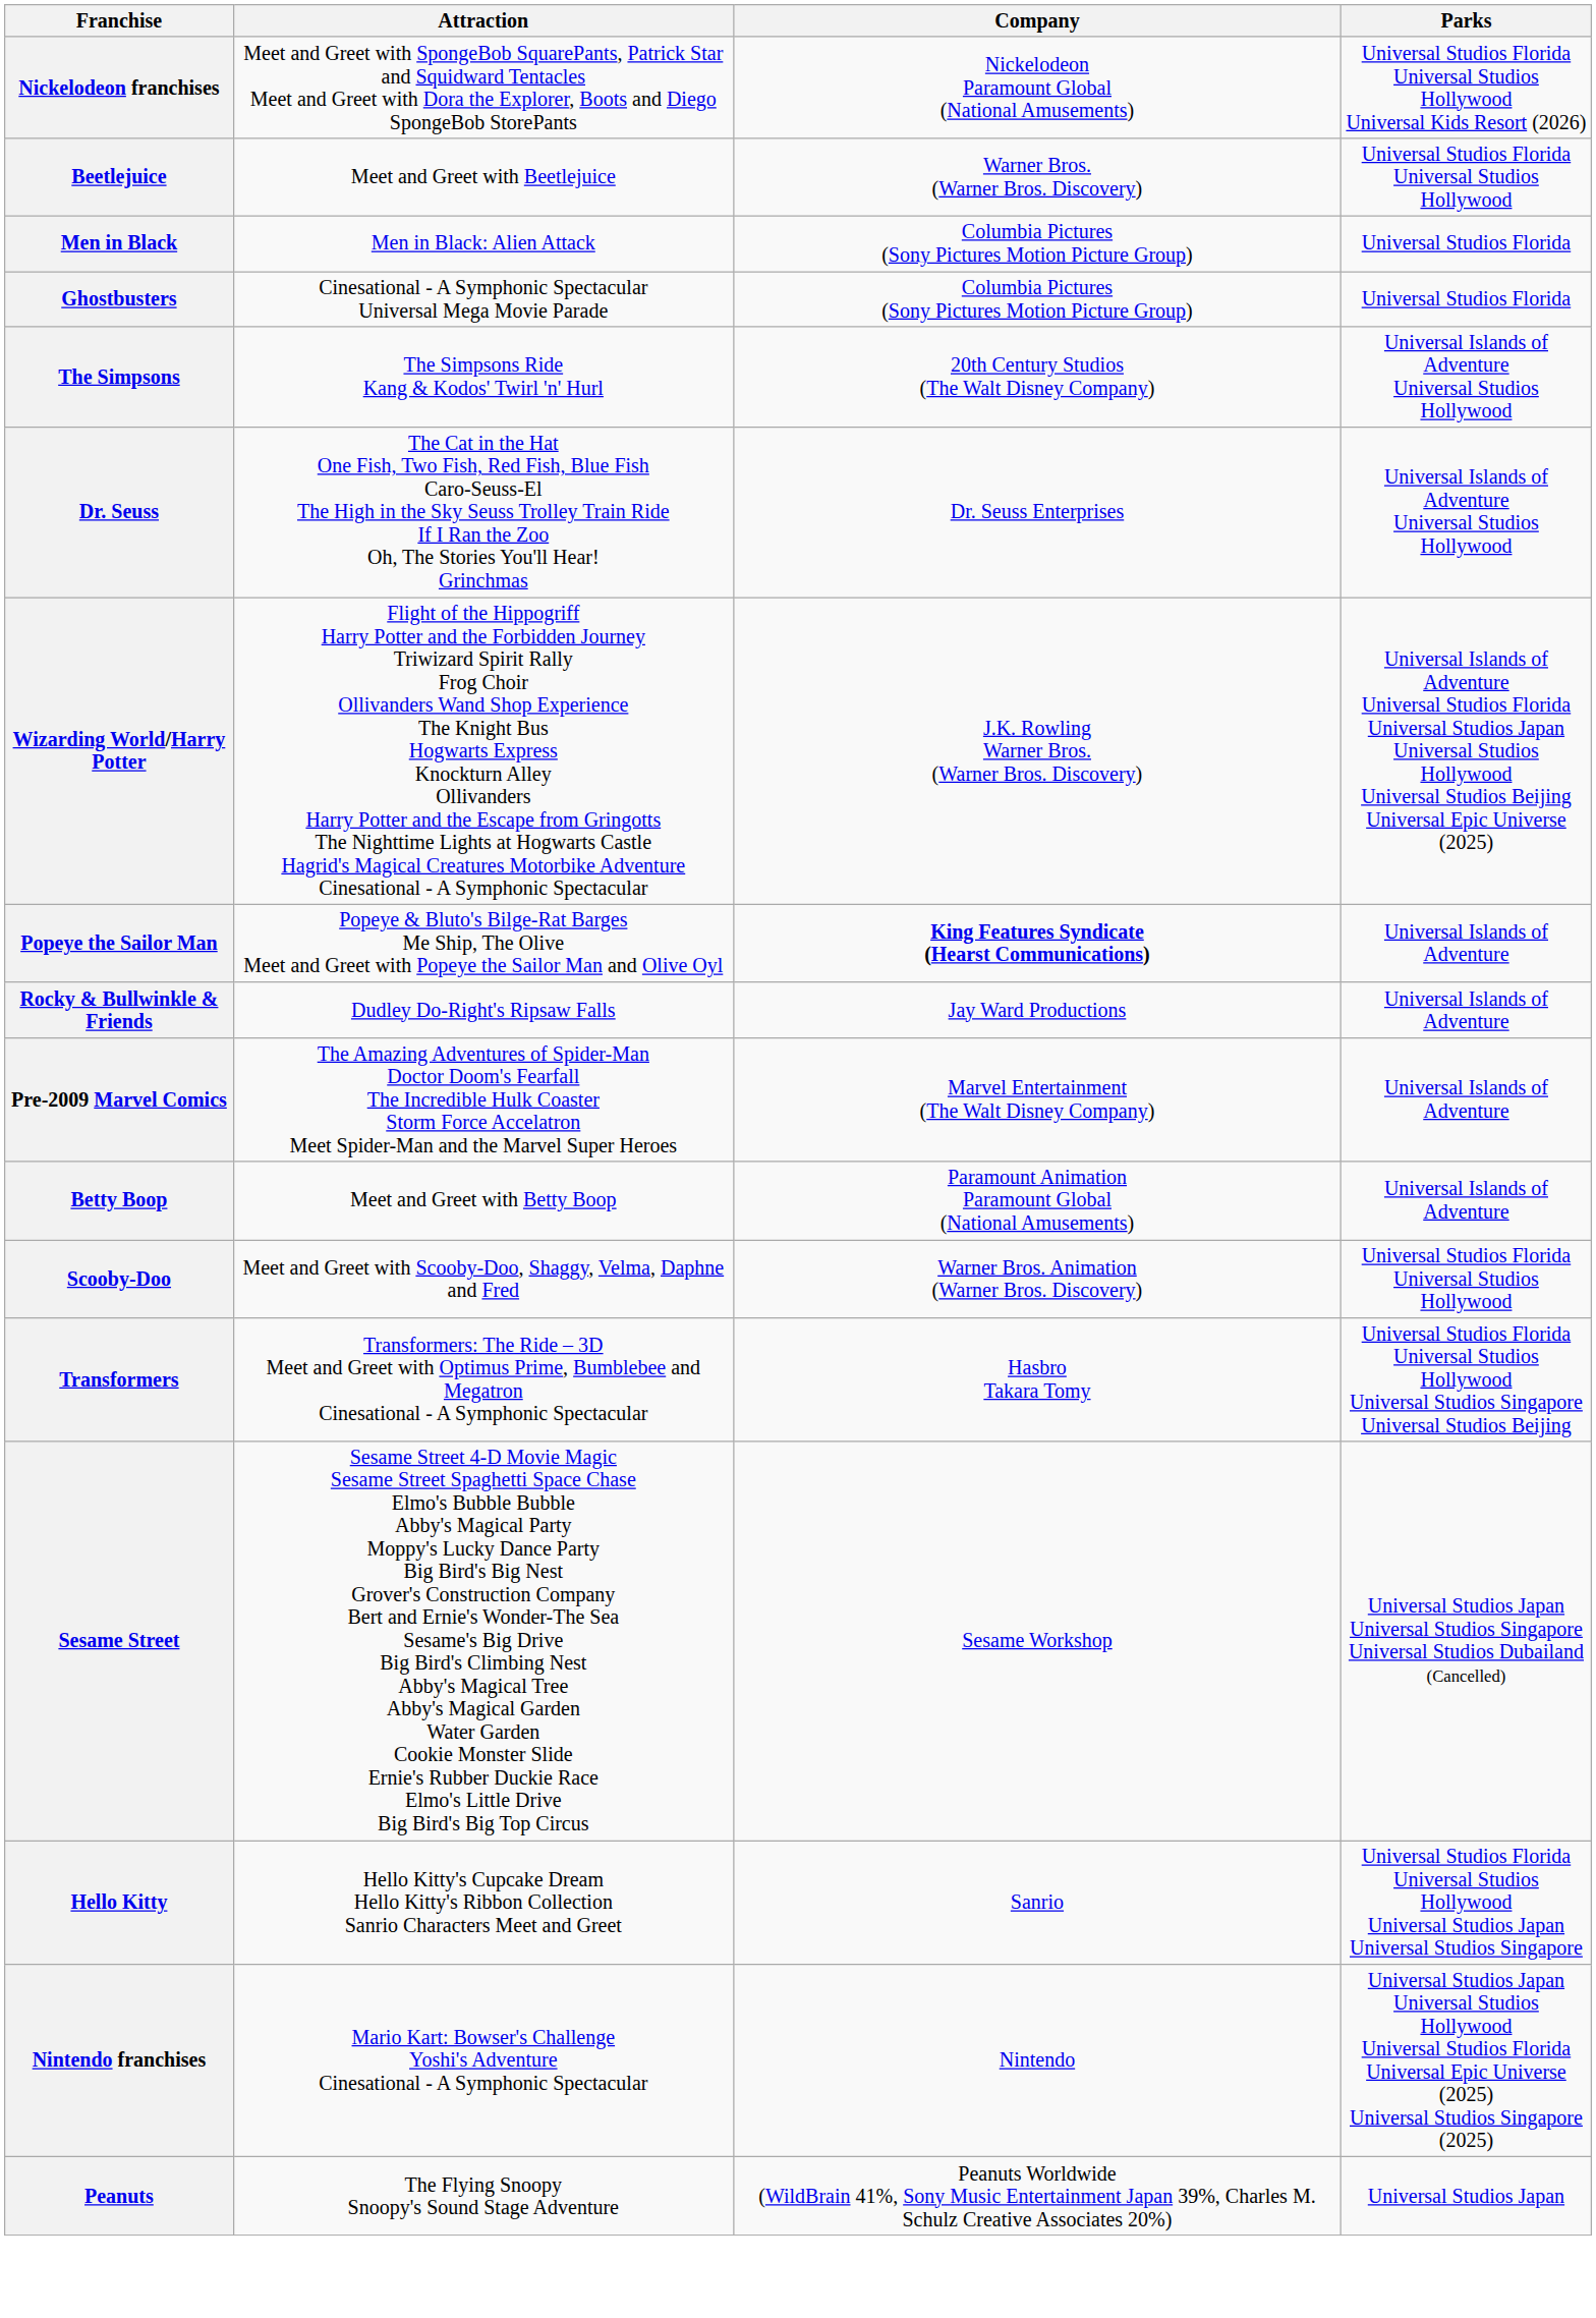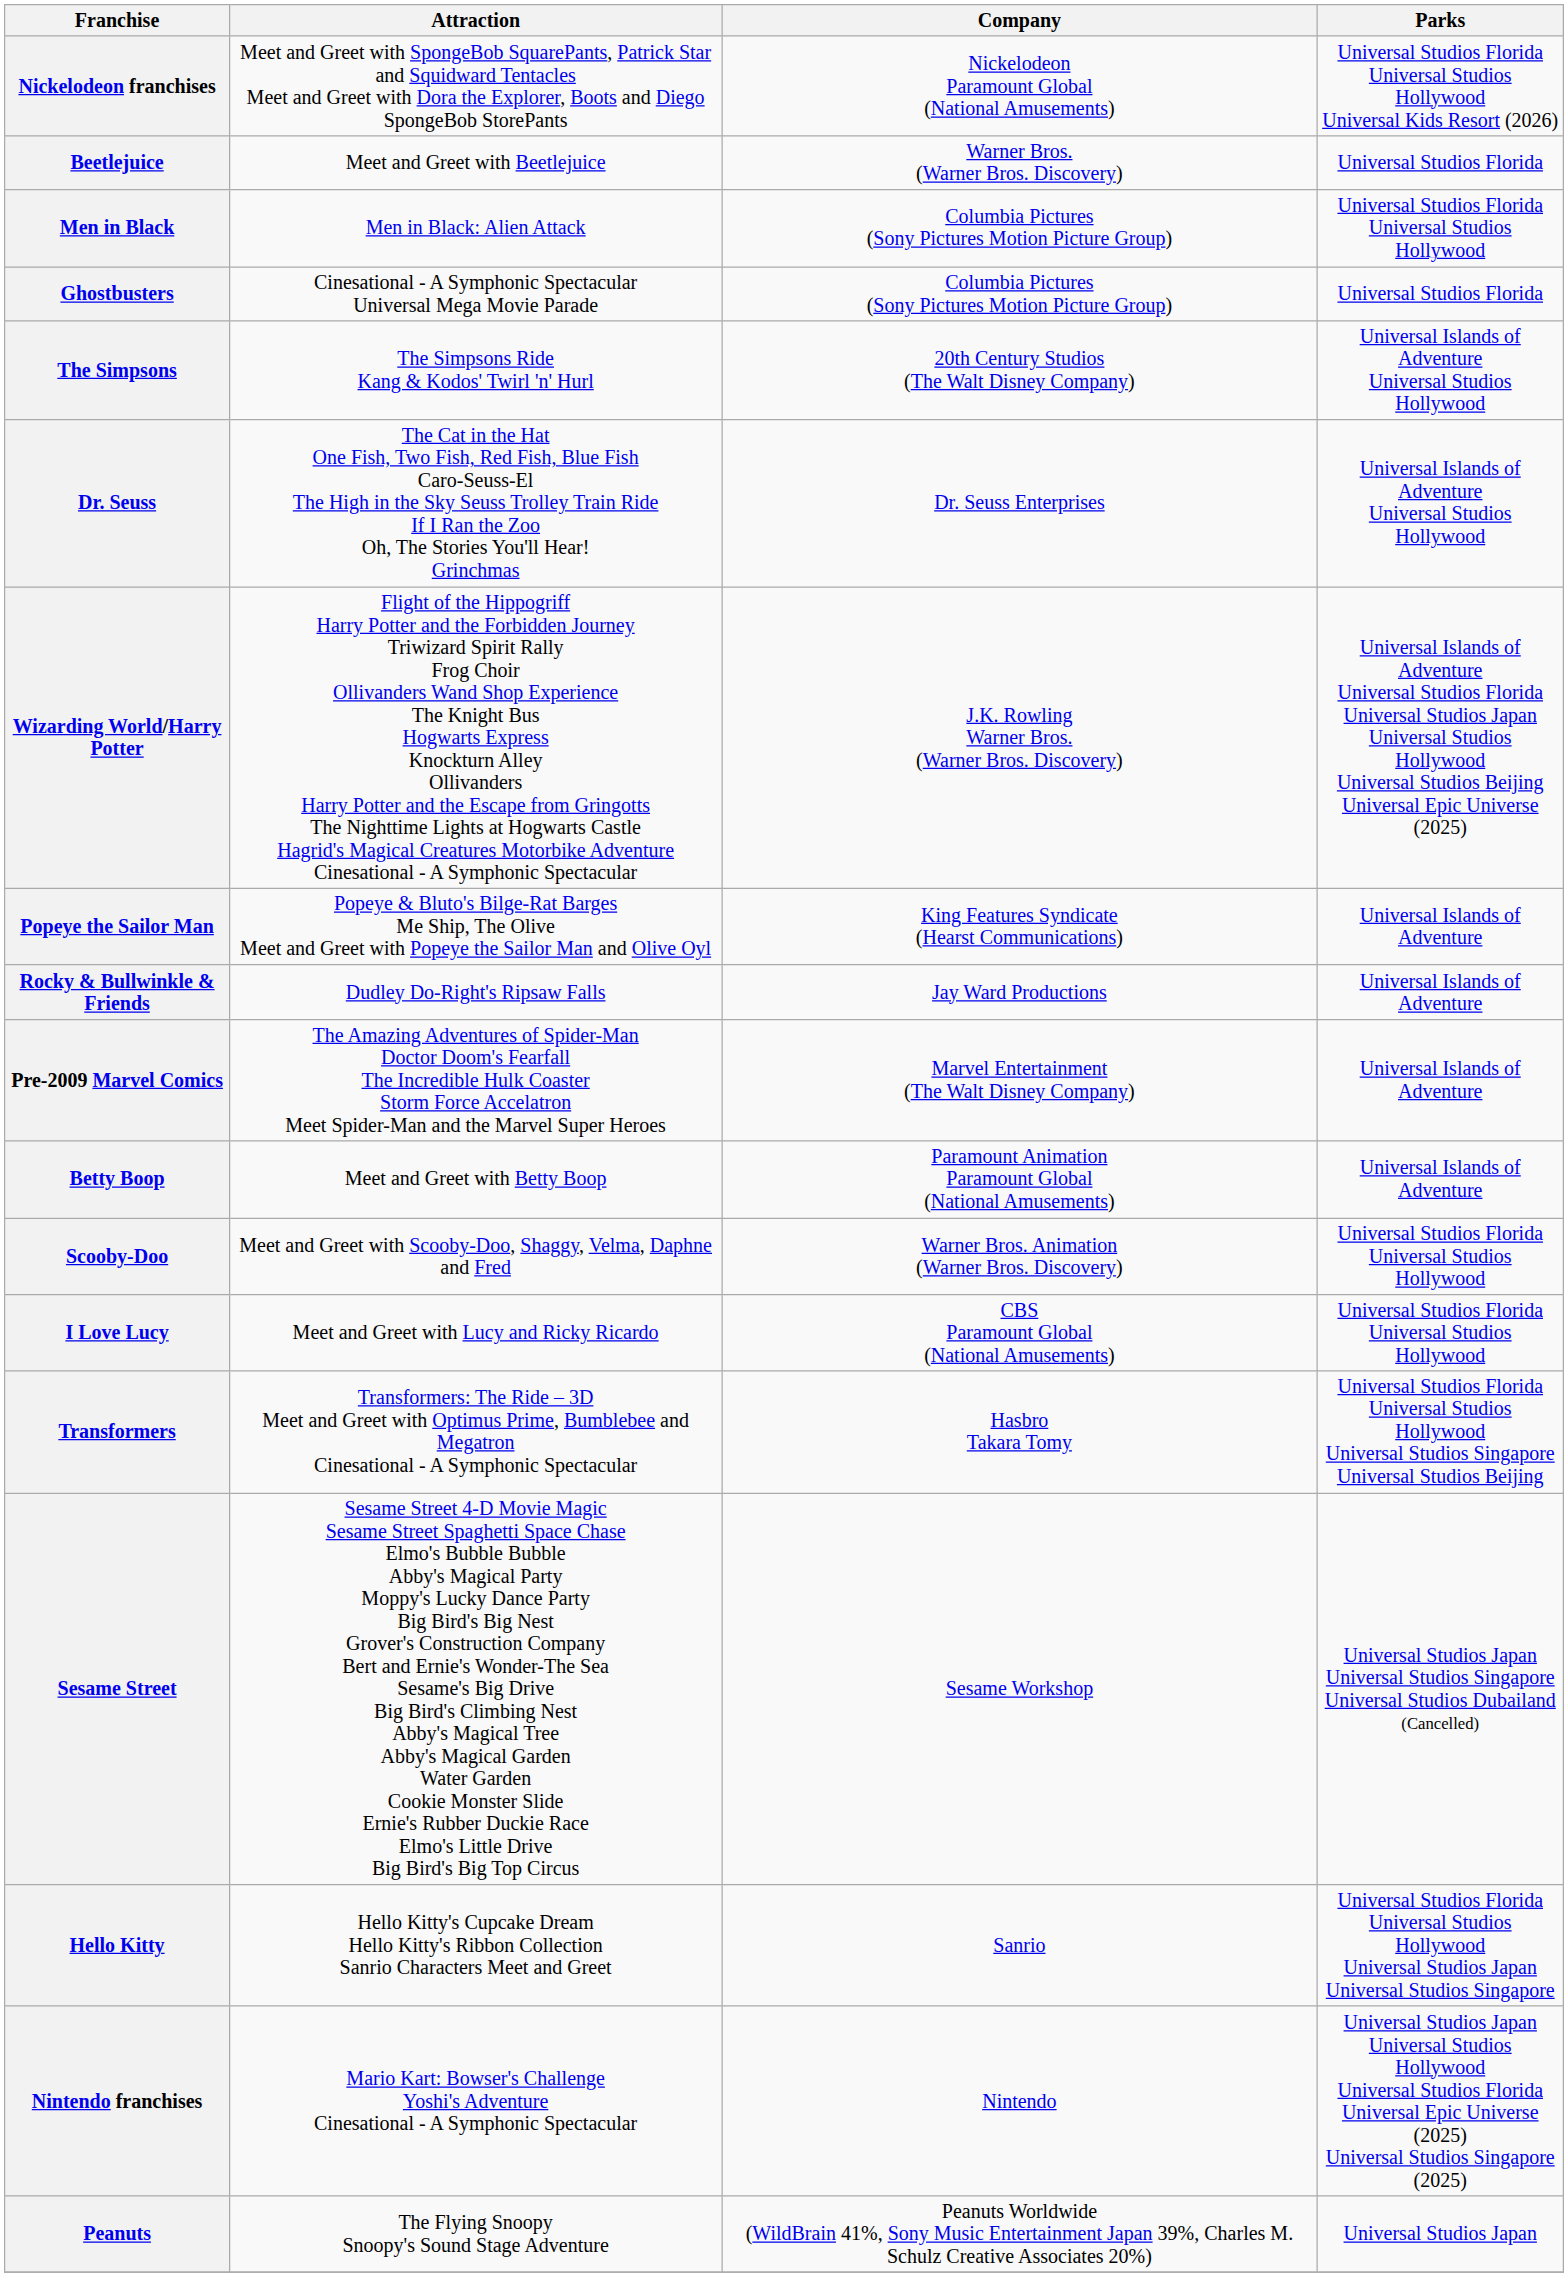 <table class="wikitable sortable" style="text-align: center;"align="center">
 <tr>
 <th>Franchise</th>
 <th>Attraction</th>
 <th>Company</th>
 <th>Parks</th>
 </tr>
 <tr>
 <th><a href='#'>Nickelodeon</a> franchises</th>
 <td>Meet and Greet with <a href='#'>SpongeBob SquarePants</a>, <a href='#'>Patrick Star</a> and <a href='#'>Squidward Tentacles</a><br>Meet and Greet with <a href='#'>Dora the Explorer</a>, <a href='#'>Boots</a> and <a href='#'>Diego</a><br>SpongeBob StorePants</td>
 <td><a href='#'>Nickelodeon</a><br><a href='#'>Paramount Global</a><br>(<a href='#'>National Amusements</a>)</td>
 <td><a href='#'>Universal Studios Florida</a><br><a href='#'>Universal Studios Hollywood</a><br><a href='#'>Universal Kids Resort</a> (2026)</td>
 </tr>
 <tr>
 <th><a href='#'>Beetlejuice</a></th>
 <td>Meet and Greet with <a href='#'>Beetlejuice</a></td>
 <td><a href='#'>Warner Bros.</a><br>(<a href='#'>Warner Bros. Discovery</a>)</td>
-<td><a href='#'>Universal Studios Florida</a><br><a href='#'>Universal Studios Hollywood</a></td>
+<td><a href='#'>Universal Studios Florida</a></td>
 </tr>
 <tr>
 <th><a href='#'>Men in Black</a></th>
 <td><a href='#'>Men in Black: Alien Attack</a></td>
 <td><a href='#'>Columbia Pictures</a><br>(<a href='#'>Sony Pictures Motion Picture Group</a>)</td>
-<td><a href='#'>Universal Studios Florida</a></td>
+<td><a href='#'>Universal Studios Florida</a><br><a href='#'>Universal Studios Hollywood</a></td>
 </tr>
 <tr>
 <th><a href='#'>Ghostbusters</a></th>
 <td>Cinesational - A Symphonic Spectacular<br>Universal Mega Movie Parade</td>
 <td><a href='#'>Columbia Pictures</a><br>(<a href='#'>Sony Pictures Motion Picture Group</a>)</td>
 <td><a href='#'>Universal Studios Florida</a></td>
 </tr>
 <tr>
 <th><a href='#'>The Simpsons</a></th>
 <td><a href='#'>The Simpsons Ride</a><br><a href='#'>Kang & Kodos' Twirl 'n' Hurl</a></td>
 <td><a href='#'>20th Century Studios</a><br>(<a href='#'>The Walt Disney Company</a>)</td>
 <td><a href='#'>Universal Islands of Adventure</a><br><a href='#'>Universal Studios Hollywood</a></td>
 </tr>
 <tr>
 <th><a href='#'>Dr. Seuss</a></th>
 <td><a href='#'>The Cat in the Hat</a><br><a href='#'>One Fish, Two Fish, Red Fish, Blue Fish</a><br>Caro-Seuss-El<br><a href='#'>The High in the Sky Seuss Trolley Train Ride</a><br><a href='#'>If I Ran the Zoo</a><br>Oh, The Stories You'll Hear!<br><a href='#'>Grinchmas</a></td>
 <td><a href='#'>Dr. Seuss Enterprises</a></td>
 <td><a href='#'>Universal Islands of Adventure</a><br><a href='#'>Universal Studios Hollywood</a></td>
 </tr>
 <tr>
 <th><a href='#'>Wizarding World</a>/<a href='#'>Harry Potter</a></th>
 <td><a href='#'>Flight of the Hippogriff</a><br><a href='#'>Harry Potter and the Forbidden Journey</a><br>Triwizard Spirit Rally<br>Frog Choir<br><a href='#'>Ollivanders Wand Shop Experience</a><br>The Knight Bus<br><a href='#'>Hogwarts Express</a><br>Knockturn Alley<br>Ollivanders<br><a href='#'>Harry Potter and the Escape from Gringotts</a><br>The Nighttime Lights at Hogwarts Castle<br><a href='#'>Hagrid's Magical Creatures Motorbike Adventure</a><br>Cinesational - A Symphonic Spectacular</td>
 <td><a href='#'>J.K. Rowling</a><br><a href='#'>Warner Bros.</a><br>(<a href='#'>Warner Bros. Discovery</a>)</td>
 <td><a href='#'>Universal Islands of Adventure</a><br><a href='#'>Universal Studios Florida</a><br><a href='#'>Universal Studios Japan</a><br><a href='#'>Universal Studios Hollywood</a><br><a href='#'>Universal Studios Beijing</a><br><a href='#'>Universal Epic Universe</a> (2025)</td>
 </tr>
 <tr>
 <th><a href='#'>Popeye the Sailor Man</a></th>
 <td><a href='#'>Popeye & Bluto's Bilge-Rat Barges</a><br>Me Ship, The Olive<br>Meet and Greet with <a href='#'>Popeye the Sailor Man</a> and <a href='#'>Olive Oyl</a></td>
-<td><strong><a href='#'>King Features Syndicate</a><br>(<a href='#'>Hearst Communications</a>)</strong></td>
+<td><a href='#'>King Features Syndicate</a><br>(<a href='#'>Hearst Communications</a>)</td>
 <td><a href='#'>Universal Islands of Adventure</a></td>
 </tr>
 <tr>
 <th><a href='#'>Rocky & Bullwinkle & Friends</a></th>
 <td><a href='#'>Dudley Do-Right's Ripsaw Falls</a></td>
 <td><a href='#'>Jay Ward Productions</a></td>
 <td><a href='#'>Universal Islands of Adventure</a></td>
 </tr>
 <tr>
 <th>Pre-2009 <a href='#'>Marvel Comics</a></th>
 <td><a href='#'>The Amazing Adventures of Spider-Man</a><br><a href='#'>Doctor Doom's Fearfall</a><br><a href='#'>The Incredible Hulk Coaster</a><br><a href='#'>Storm Force Accelatron</a><br>Meet Spider-Man and the Marvel Super Heroes</td>
 <td><a href='#'>Marvel Entertainment</a><br>(<a href='#'>The Walt Disney Company</a>)</td>
 <td><a href='#'>Universal Islands of Adventure</a></td>
 </tr>
 <tr>
 <th><a href='#'>Betty Boop</a></th>
 <td>Meet and Greet with <a href='#'>Betty Boop</a></td>
 <td><a href='#'>Paramount Animation</a><br><a href='#'>Paramount Global</a><br>(<a href='#'>National Amusements</a>)</td>
 <td><a href='#'>Universal Islands of Adventure</a></td>
 </tr>
 <tr>
 <th><a href='#'>Scooby-Doo</a></th>
 <td>Meet and Greet with  <a href='#'>Scooby-Doo</a>, <a href='#'>Shaggy</a>, <a href='#'>Velma</a>, <a href='#'>Daphne</a> and <a href='#'>Fred</a></td>
 <td><a href='#'>Warner Bros. Animation</a><br>(<a href='#'>Warner Bros. Discovery</a>)</td>
+<td><a href='#'>Universal Studios Florida</a><br><a href='#'>Universal Studios Hollywood</a></td>
+</tr>
+<tr>
+<th><a href='#'>I Love Lucy</a></th>
+<td>Meet and Greet with  <a href='#'>Lucy and Ricky Ricardo</a></td>
+<td><a href='#'>CBS</a><br><a href='#'>Paramount Global</a><br>(<a href='#'>National Amusements</a>)</td>
 <td><a href='#'>Universal Studios Florida</a><br><a href='#'>Universal Studios Hollywood</a></td>
 </tr>
 <tr>
 <th><a href='#'>Transformers</a></th>
 <td><a href='#'>Transformers: The Ride – 3D</a><br>Meet and Greet with <a href='#'>Optimus Prime</a>, <a href='#'>Bumblebee</a> and <a href='#'>Megatron</a><br>Cinesational - A Symphonic Spectacular</td>
 <td><a href='#'>Hasbro</a><br><a href='#'>Takara Tomy</a></td>
 <td><a href='#'>Universal Studios Florida</a><br><a href='#'>Universal Studios Hollywood</a><br><a href='#'>Universal Studios Singapore</a><br><a href='#'>Universal Studios Beijing</a></td>
 </tr>
 <tr>
 <th><a href='#'>Sesame Street</a></th>
 <td><a href='#'>Sesame Street 4-D Movie Magic</a><br><a href='#'>Sesame Street Spaghetti Space Chase</a><br>Elmo's Bubble Bubble<br>Abby's Magical Party<br>Moppy's Lucky Dance Party<br>Big Bird's Big Nest<br>Grover's Construction Company<br>Bert and Ernie's Wonder-The Sea<br>Sesame's Big Drive<br>Big Bird's Climbing Nest<br>Abby's Magical Tree<br>Abby's Magical Garden<br>Water Garden<br>Cookie Monster Slide<br>Ernie's Rubber Duckie Race<br>Elmo's Little Drive<br>Big Bird's Big Top Circus</td>
 <td><a href='#'>Sesame Workshop</a></td>
 <td><a href='#'>Universal Studios Japan</a><br><a href='#'>Universal Studios Singapore</a><br><a href='#'>Universal Studios Dubailand</a> <small>(Cancelled)</small></td>
 </tr>
 <tr>
 <th><a href='#'>Hello Kitty</a></th>
 <td>Hello Kitty's Cupcake Dream<br>Hello Kitty's Ribbon Collection<br>Sanrio Characters Meet and Greet</td>
 <td><a href='#'>Sanrio</a></td>
 <td><a href='#'>Universal Studios Florida</a><br><a href='#'>Universal Studios Hollywood</a><br><a href='#'>Universal Studios Japan</a><br><a href='#'>Universal Studios Singapore</a></td>
 </tr>
 <tr>
 <th><a href='#'>Nintendo</a> franchises</th>
 <td><a href='#'>Mario Kart: Bowser's Challenge</a><br><a href='#'>Yoshi's Adventure</a><br>Cinesational - A Symphonic Spectacular</td>
 <td><a href='#'>Nintendo</a></td>
 <td><a href='#'>Universal Studios Japan</a><br><a href='#'>Universal Studios Hollywood</a><br><a href='#'>Universal Studios Florida</a><br><a href='#'>Universal Epic Universe</a> (2025)<br><a href='#'>Universal Studios Singapore</a> (2025)</td>
 </tr>
 <tr>
 <th><a href='#'>Peanuts</a></th>
 <td>The Flying Snoopy<br>Snoopy's Sound Stage Adventure</td>
 <td>Peanuts Worldwide<br>(<a href='#'>WildBrain</a> 41%, <a href='#'>Sony Music Entertainment Japan</a> 39%, Charles M. Schulz Creative Associates 20%)</td>
 <td><a href='#'>Universal Studios Japan</a></td>
 </tr>
 <tr>
 </tr>
 </table>
